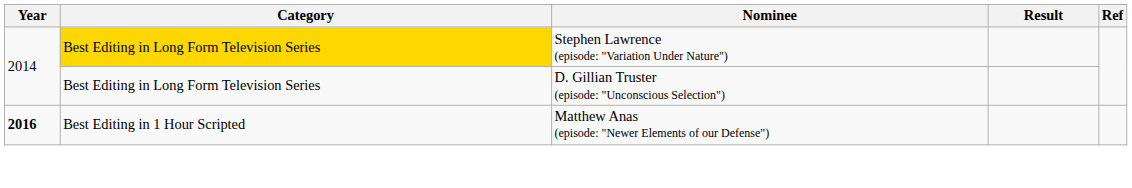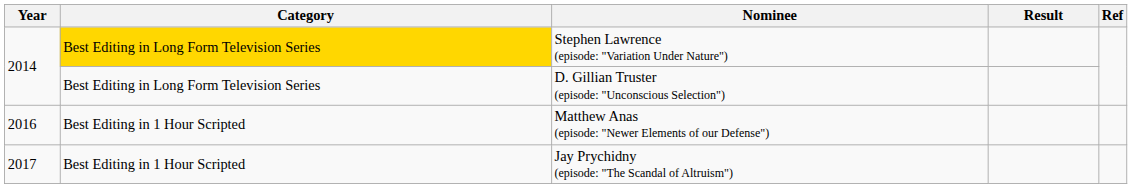 <table class="wikitable">
 <tr>
 <th width=5%>Year</th>
 <th width=45%>Category</th>
 <th width=40%>Nominee</th>
 <th width=10%>Result</th>
 <th width=3%>Ref</th>
 </tr>
 <tr>
 <td rowspan=2>2014</td>
 <td style="background: gold;">Best Editing in Long Form Television Series</td>
 <td>Stephen Lawrence<br><small>(episode: "Variation Under Nature")</small></td>
 <td></td>
 <td rowspan=2></td>
 </tr>
 <tr>
 <td>Best Editing in Long Form Television Series</td>
 <td>D. Gillian Truster<br><small>(episode: "Unconscious Selection")</small></td>
 <td></td>
 </tr>
 <tr>
-<td><strong>2016</strong></td>
+<td>2016</td>
 <td>Best Editing in 1 Hour Scripted</td>
 <td>Matthew Anas<br><small>(episode: "Newer Elements of our Defense")</small></td>
 <td></td>
 <td></td>
 </tr>
+<tr>
+<td>2017</td>
+<td>Best Editing in 1 Hour Scripted</td>
+<td>Jay Prychidny<br><small>(episode: "The Scandal of Altruism")</small></td>
+<td></td>
+<td></td>
+</tr>
 </table>
